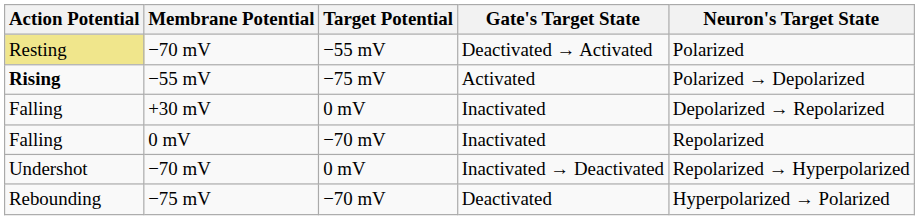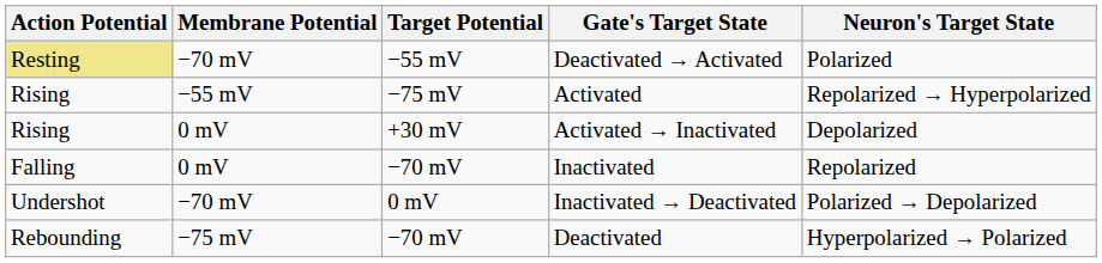 <table class="wikitable">
 <tr>
 <th>Action Potential</th>
 <th>Membrane Potential</th>
 <th>Target Potential</th>
 <th>Gate's Target State</th>
 <th>Neuron's Target State</th>
 </tr>
 <tr>
 <td style="background: khaki;">Resting</td>
 <td>−70 mV</td>
 <td>−55 mV</td>
 <td>Deactivated → Activated</td>
 <td>Polarized</td>
 </tr>
 <tr>
-<td><strong>Rising</strong></td>
+<td>Rising</td>
 <td>−55 mV</td>
 <td>−75 mV</td>
 <td>Activated</td>
-<td>Polarized → Depolarized</td>
+<td>Repolarized → Hyperpolarized</td>
 </tr>
 <tr>
-<td>Falling</td>
+<td>Rising</td>
+<td>0 mV</td>
 <td>+30 mV</td>
-<td>0 mV</td>
-<td>Inactivated</td>
-<td>Depolarized → Repolarized</td>
+<td>Activated → Inactivated</td>
+<td>Depolarized</td>
 </tr>
 <tr>
 <td>Falling</td>
 <td>0 mV</td>
 <td>−70 mV</td>
 <td>Inactivated</td>
 <td>Repolarized</td>
 </tr>
 <tr>
 <td>Undershot</td>
 <td>−70 mV</td>
 <td>0 mV</td>
 <td>Inactivated → Deactivated</td>
-<td>Repolarized → Hyperpolarized</td>
+<td>Polarized → Depolarized</td>
 </tr>
 <tr>
 <td>Rebounding</td>
 <td>−75 mV</td>
 <td>−70 mV</td>
 <td>Deactivated</td>
 <td>Hyperpolarized → Polarized</td>
 </tr>
 </table>
